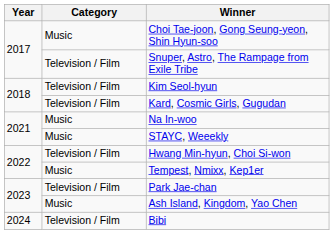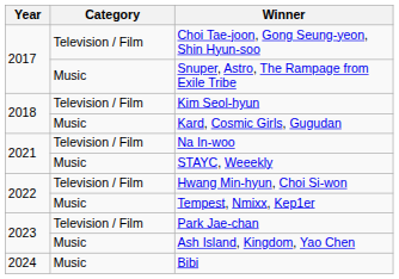 <table class="wikitable">
 <tr align=center>
 <th style="width:50px">Year</th>
 <th style="width:150px">Category</th>
 <th style="width:270px">Winner</th>
 </tr>
 <tr>
 <td rowspan="2">2017</td>
-<td>Music</td>
+<td>Television / Film</td>
 <td><a href='#'>Choi Tae-joon</a>, <a href='#'>Gong Seung-yeon</a>, <a href='#'>Shin Hyun-soo</a></td>
 </tr>
 <tr>
-<td>Television / Film</td>
+<td>Music</td>
 <td><a href='#'>Snuper</a>, <a href='#'>Astro</a>, <a href='#'>The Rampage from Exile Tribe</a></td>
 </tr>
 <tr>
 <td rowspan="2">2018</td>
 <td>Television / Film</td>
 <td><a href='#'>Kim Seol-hyun</a></td>
 </tr>
 <tr>
-<td>Television / Film</td>
+<td>Music</td>
 <td><a href='#'>Kard</a>, <a href='#'>Cosmic Girls</a>, <a href='#'>Gugudan</a></td>
 </tr>
 <tr>
 <td rowspan="2">2021</td>
-<td>Music</td>
+<td>Television / Film</td>
 <td><a href='#'>Na In-woo</a></td>
 </tr>
 <tr>
 <td>Music</td>
 <td><a href='#'>STAYC</a>, <a href='#'>Weeekly</a></td>
 </tr>
 <tr>
 <td rowspan="2">2022</td>
 <td>Television / Film</td>
 <td><a href='#'>Hwang Min-hyun</a>, <a href='#'>Choi Si-won</a></td>
 </tr>
 <tr>
 <td>Music</td>
 <td><a href='#'>Tempest</a>, <a href='#'>Nmixx</a>, <a href='#'>Kep1er</a></td>
 </tr>
 <tr>
 <td rowspan="2">2023</td>
 <td>Television / Film</td>
 <td><a href='#'>Park Jae-chan</a></td>
 </tr>
 <tr>
 <td>Music</td>
 <td><a href='#'>Ash Island</a>, <a href='#'>Kingdom</a>, <a href='#'>Yao Chen</a></td>
 </tr>
 <tr>
 <td rowspan="2">2024</td>
-<td>Television / Film</td>
+<td>Music</td>
 <td><a href='#'>Bibi</a></td>
 </tr>
 </table>
